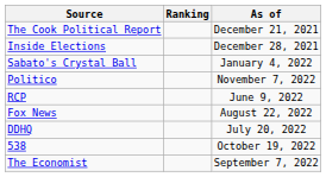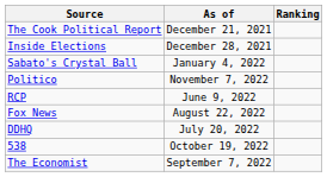 <table class="wikitable" style="text-align:center">
 <tr>
 <th>Source</th>
+<th>As of</th>
 <th>Ranking</th>
-<th>As of</th>
 </tr>
 <tr>
 <td align=left><a href='#'>The Cook Political Report</a></td>
+<td>December 21, 2021</td>
 <td></td>
-<td>December 21, 2021</td>
 </tr>
 <tr>
 <td align=left><a href='#'>Inside Elections</a></td>
+<td>December 28, 2021</td>
 <td></td>
-<td>December 28, 2021</td>
 </tr>
 <tr>
 <td align=left><a href='#'>Sabato's Crystal Ball</a></td>
+<td>January 4, 2022</td>
 <td></td>
-<td>January 4, 2022</td>
 </tr>
 <tr>
 <td align=left><a href='#'>Politico</a></td>
+<td>November 7, 2022</td>
 <td></td>
-<td>November 7, 2022</td>
 </tr>
 <tr>
 <td align="left"><a href='#'>RCP</a></td>
+<td>June 9, 2022</td>
 <td></td>
-<td>June 9, 2022</td>
 </tr>
 <tr>
 <td align=left><a href='#'>Fox News</a></td>
+<td>August 22, 2022</td>
 <td></td>
-<td>August 22, 2022</td>
 </tr>
 <tr>
 <td align="left"><a href='#'>DDHQ</a></td>
+<td>July 20, 2022</td>
 <td></td>
-<td>July 20, 2022</td>
 </tr>
 <tr>
 <td align="left"><a href='#'>538</a></td>
+<td>October 19, 2022</td>
 <td></td>
-<td>October 19, 2022</td>
 </tr>
 <tr>
 <td align="left"><a href='#'>The Economist</a></td>
+<td>September 7, 2022</td>
 <td></td>
-<td>September 7, 2022</td>
 </tr>
 </table>
